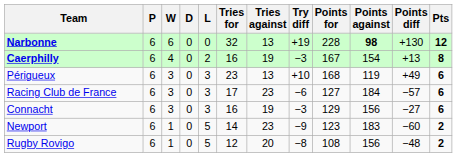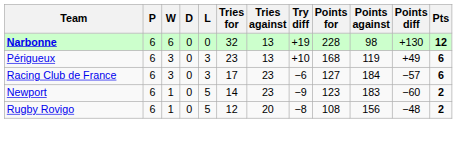 <table class="wikitable" style="text-align: center;">
 <tr>
 <th width="200">Team</th>
 <th width="20">P</th>
 <th width="20">W</th>
 <th width="20">D</th>
 <th width="20">L</th>
 <th width="20">Tries for</th>
 <th width="20">Tries against</th>
 <th width="20">Try diff</th>
 <th width="20">Points for</th>
 <th width="20">Points against</th>
 <th width="25">Points diff</th>
 <th width="20">Pts</th>
 </tr>
 <tr bgcolor="#ccffcc">
 <td align="left"> <strong><a href='#'>Narbonne</a></strong></td>
 <td>6</td>
 <td>6</td>
 <td>0</td>
 <td>0</td>
 <td>32</td>
 <td>13</td>
 <td>+19</td>
 <td>228</td>
-<td><strong>98</strong></td>
+<td>98</td>
 <td>+130</td>
 <td><strong>12</strong></td>
-</tr>
-<tr bgcolor="#ccffcc">
-<td align="left"> <strong><a href='#'>Caerphilly</a></strong></td>
-<td>6</td>
-<td>4</td>
-<td>0</td>
-<td>2</td>
-<td>16</td>
-<td>19</td>
-<td>−3</td>
-<td>167</td>
-<td>154</td>
-<td>+13</td>
-<td><strong>8</strong></td>
 </tr>
 <tr>
 <td align="left"> <a href='#'>Périgueux</a></td>
 <td>6</td>
 <td>3</td>
 <td>0</td>
 <td>3</td>
 <td>23</td>
 <td>13</td>
 <td>+10</td>
 <td>168</td>
 <td>119</td>
 <td>+49</td>
 <td><strong>6</strong></td>
 </tr>
 <tr>
 <td align="left"> <a href='#'>Racing Club de France</a></td>
 <td>6</td>
 <td>3</td>
 <td>0</td>
 <td>3</td>
 <td>17</td>
 <td>23</td>
 <td>−6</td>
 <td>127</td>
 <td>184</td>
 <td>−57</td>
-<td><strong>6</strong></td>
-</tr>
-<tr>
-<td align="left"> <a href='#'>Connacht</a></td>
-<td>6</td>
-<td>3</td>
-<td>0</td>
-<td>3</td>
-<td>16</td>
-<td>19</td>
-<td>−3</td>
-<td>129</td>
-<td>156</td>
-<td>−27</td>
 <td><strong>6</strong></td>
 </tr>
 <tr>
 <td align="left"> <a href='#'>Newport</a></td>
 <td>6</td>
 <td>1</td>
 <td>0</td>
 <td>5</td>
 <td>14</td>
 <td>23</td>
 <td>−9</td>
 <td>123</td>
 <td>183</td>
 <td>−60</td>
 <td><strong>2</strong></td>
 </tr>
 <tr>
 <td align="left"> <a href='#'>Rugby Rovigo</a></td>
 <td>6</td>
 <td>1</td>
 <td>0</td>
 <td>5</td>
 <td>12</td>
 <td>20</td>
 <td>−8</td>
 <td>108</td>
 <td>156</td>
 <td>−48</td>
 <td><strong>2</strong></td>
 </tr>
 </table>
